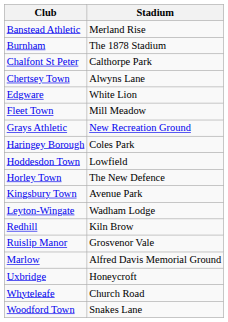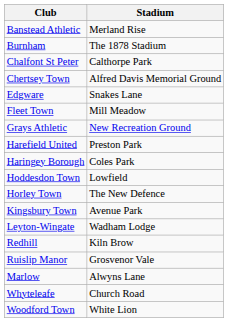 <table class="wikitable sortable">
 <tr>
 <th>Club</th>
 <th>Stadium</th>
 </tr>
 <tr>
 <td><a href='#'>Banstead Athletic</a></td>
 <td>Merland Rise</td>
 </tr>
 <tr>
 <td><a href='#'>Burnham</a></td>
 <td>The 1878 Stadium</td>
 </tr>
 <tr>
 <td><a href='#'>Chalfont St Peter</a></td>
 <td>Calthorpe Park</td>
 </tr>
 <tr>
 <td><a href='#'>Chertsey Town</a></td>
-<td>Alwyns Lane</td>
+<td>Alfred Davis Memorial Ground</td>
 </tr>
 <tr>
 <td><a href='#'>Edgware</a></td>
-<td>White Lion</td>
+<td>Snakes Lane</td>
 </tr>
 <tr>
 <td><a href='#'>Fleet Town</a></td>
 <td>Mill Meadow</td>
 </tr>
 <tr>
 <td><a href='#'>Grays Athletic</a></td>
 <td><a href='#'>New Recreation Ground</a></td>
+</tr>
+<tr>
+<td><a href='#'>Harefield United</a></td>
+<td>Preston Park</td>
 </tr>
 <tr>
 <td><a href='#'>Haringey Borough</a></td>
 <td>Coles Park</td>
 </tr>
 <tr>
 <td><a href='#'>Hoddesdon Town</a></td>
 <td>Lowfield</td>
 </tr>
 <tr>
 <td><a href='#'>Horley Town</a></td>
 <td>The New Defence</td>
 </tr>
 <tr>
 <td><a href='#'>Kingsbury Town</a></td>
 <td>Avenue Park</td>
 </tr>
 <tr>
 <td><a href='#'>Leyton-Wingate</a></td>
 <td>Wadham Lodge</td>
 </tr>
 <tr>
 <td><a href='#'>Redhill</a></td>
 <td>Kiln Brow</td>
 </tr>
 <tr>
 <td><a href='#'>Ruislip Manor</a></td>
 <td>Grosvenor Vale</td>
 </tr>
 <tr>
 <td><a href='#'>Marlow</a></td>
-<td>Alfred Davis Memorial Ground</td>
-</tr>
-<tr>
-<td><a href='#'>Uxbridge</a></td>
-<td>Honeycroft</td>
+<td>Alwyns Lane</td>
 </tr>
 <tr>
 <td><a href='#'>Whyteleafe</a></td>
 <td>Church Road</td>
 </tr>
 <tr>
 <td><a href='#'>Woodford Town</a></td>
-<td>Snakes Lane</td>
+<td>White Lion</td>
 </tr>
 </table>
